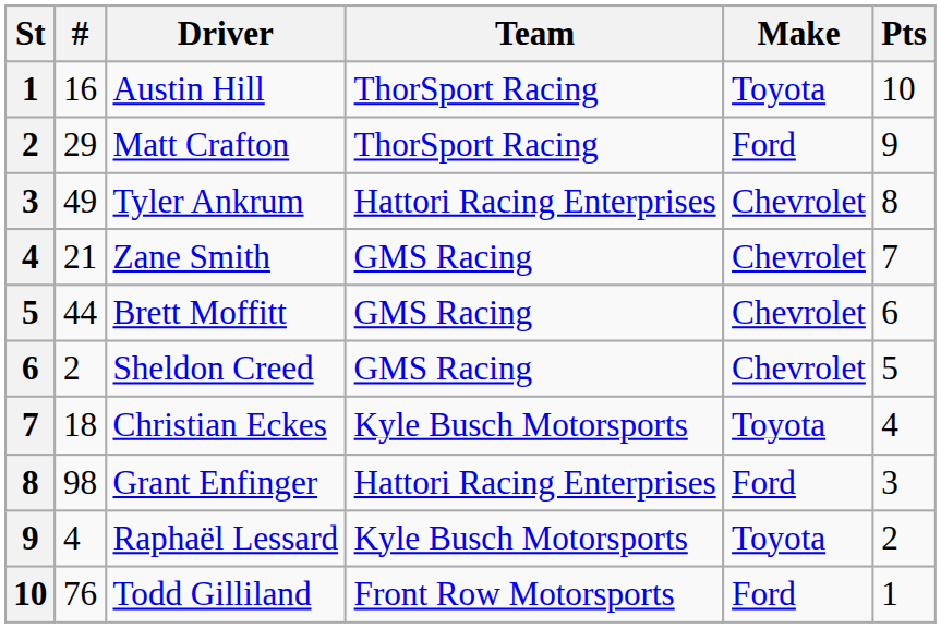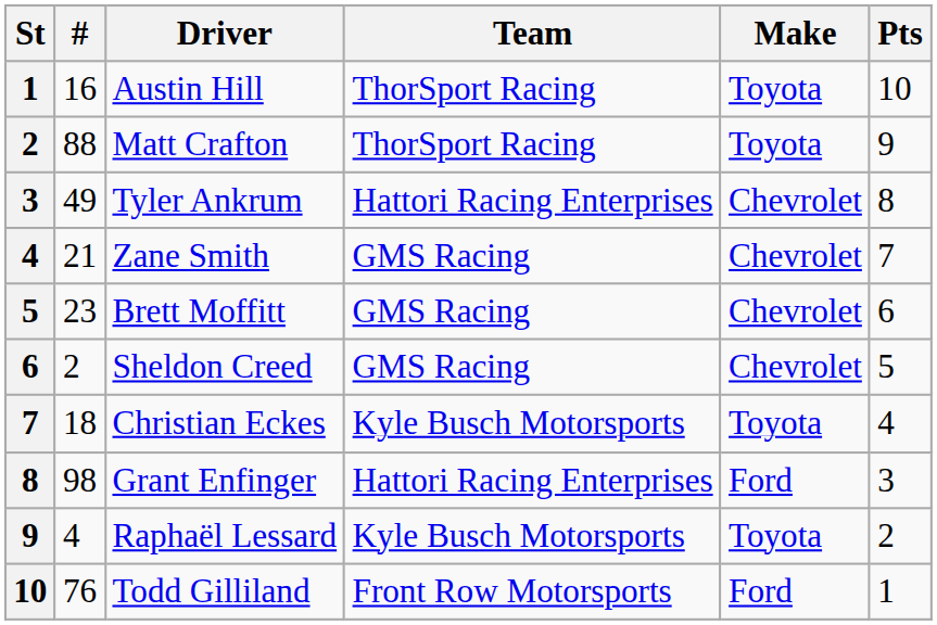 <table class="wikitable" style="font-size:95%">
 <tr>
 <th>St</th>
 <th>#</th>
 <th>Driver</th>
 <th>Team</th>
 <th>Make</th>
 <th>Pts</th>
 </tr>
 <tr>
 <th>1</th>
 <td>16</td>
 <td><a href='#'>Austin Hill</a></td>
 <td><a href='#'>ThorSport Racing</a></td>
 <td><a href='#'>Toyota</a></td>
 <td>10</td>
 </tr>
 <tr>
 <th>2</th>
-<td>29</td>
+<td>88</td>
 <td><a href='#'>Matt Crafton</a></td>
 <td><a href='#'>ThorSport Racing</a></td>
-<td><a href='#'>Ford</a></td>
+<td><a href='#'>Toyota</a></td>
 <td>9</td>
 </tr>
 <tr>
 <th>3</th>
 <td>49</td>
 <td><a href='#'>Tyler Ankrum</a></td>
 <td><a href='#'>Hattori Racing Enterprises</a></td>
 <td><a href='#'>Chevrolet</a></td>
 <td>8</td>
 </tr>
 <tr>
 <th>4</th>
 <td>21</td>
 <td><a href='#'>Zane Smith</a></td>
 <td><a href='#'>GMS Racing</a></td>
 <td><a href='#'>Chevrolet</a></td>
 <td>7</td>
 </tr>
 <tr>
 <th>5</th>
-<td>44</td>
+<td>23</td>
 <td><a href='#'>Brett Moffitt</a></td>
 <td><a href='#'>GMS Racing</a></td>
 <td><a href='#'>Chevrolet</a></td>
 <td>6</td>
 </tr>
 <tr>
 <th>6</th>
 <td>2</td>
 <td><a href='#'>Sheldon Creed</a></td>
 <td><a href='#'>GMS Racing</a></td>
 <td><a href='#'>Chevrolet</a></td>
 <td>5</td>
 </tr>
 <tr>
 <th>7</th>
 <td>18</td>
 <td><a href='#'>Christian Eckes</a></td>
 <td><a href='#'>Kyle Busch Motorsports</a></td>
 <td><a href='#'>Toyota</a></td>
 <td>4</td>
 </tr>
 <tr>
 <th>8</th>
 <td>98</td>
 <td><a href='#'>Grant Enfinger</a></td>
 <td><a href='#'>Hattori Racing Enterprises</a></td>
 <td><a href='#'>Ford</a></td>
 <td>3</td>
 </tr>
 <tr>
 <th>9</th>
 <td>4</td>
 <td><a href='#'>Raphaël Lessard</a></td>
 <td><a href='#'>Kyle Busch Motorsports</a></td>
 <td><a href='#'>Toyota</a></td>
 <td>2</td>
 </tr>
 <tr>
 <th>10</th>
 <td>76</td>
 <td><a href='#'>Todd Gilliland</a></td>
 <td><a href='#'>Front Row Motorsports</a></td>
 <td><a href='#'>Ford</a></td>
 <td>1</td>
 </tr>
 </table>
